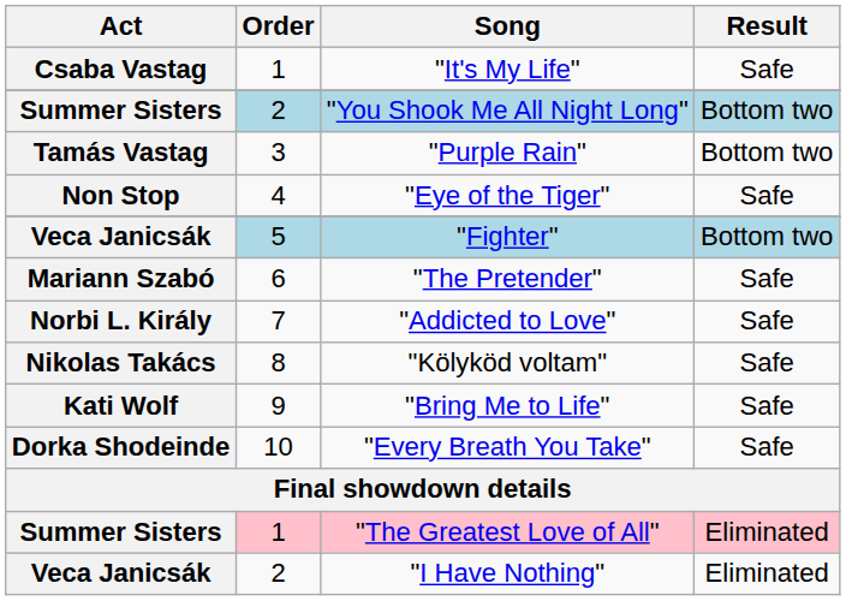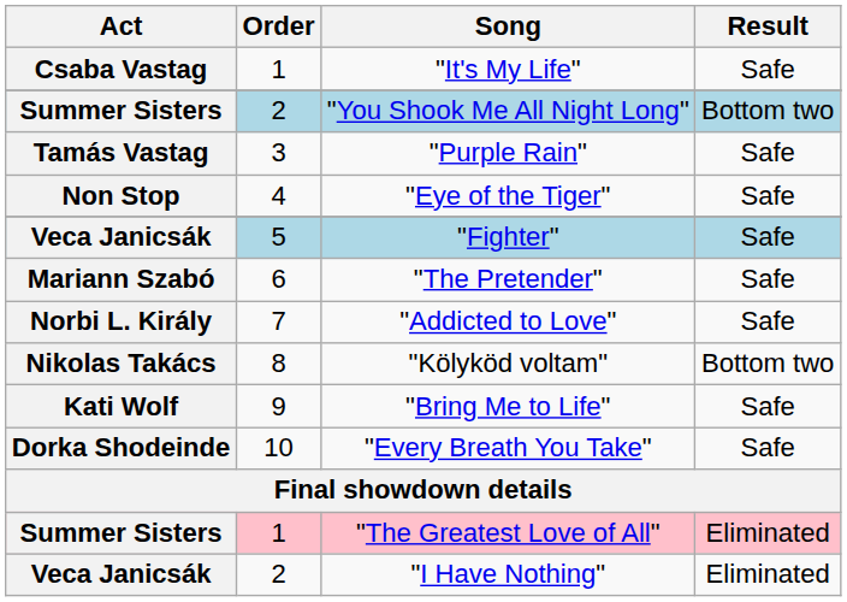 <table class="wikitable" style="text-align:center;">
 <tr>
 <th scope="col">Act</th>
 <th scope="col">Order</th>
 <th scope="col">Song</th>
 <th scope="col">Result</th>
 </tr>
 <tr>
 <th scope="row">Csaba Vastag</th>
 <td>1</td>
 <td>"<a href='#'>It's My Life</a>"</td>
 <td>Safe</td>
 </tr>
 <tr>
 </tr>
 <tr bgcolor="lightblue">
 <th scope="row">Summer Sisters</th>
 <td>2</td>
 <td>"<a href='#'>You Shook Me All Night Long</a>"</td>
 <td>Bottom two</td>
 </tr>
 <tr>
 <th scope="row">Tamás Vastag</th>
 <td>3</td>
 <td>"<a href='#'>Purple Rain</a>"</td>
-<td>Bottom two</td>
+<td>Safe</td>
 </tr>
 <tr>
 <th scope="row">Non Stop</th>
 <td>4</td>
 <td>"<a href='#'>Eye of the Tiger</a>"</td>
 <td>Safe</td>
 </tr>
 <tr>
 </tr>
 <tr bgcolor="lightblue">
 <th scope="row">Veca Janicsák</th>
 <td>5</td>
 <td>"<a href='#'>Fighter</a>"</td>
-<td>Bottom two</td>
+<td>Safe</td>
 </tr>
 <tr>
 <th scope="row">Mariann Szabó</th>
 <td>6</td>
 <td>"<a href='#'>The Pretender</a>"</td>
 <td>Safe</td>
 </tr>
 <tr>
 <th scope="row">Norbi L. Király</th>
 <td>7</td>
 <td>"<a href='#'>Addicted to Love</a>"</td>
 <td>Safe</td>
 </tr>
 <tr>
 <th scope="row">Nikolas Takács</th>
 <td>8</td>
 <td>"Kölyköd voltam"</td>
-<td>Safe</td>
+<td>Bottom two</td>
 </tr>
 <tr>
 <th scope="row">Kati Wolf</th>
 <td>9</td>
 <td>"<a href='#'>Bring Me to Life</a>"</td>
 <td>Safe</td>
 </tr>
 <tr>
 <th scope="row">Dorka Shodeinde</th>
 <td>10</td>
 <td>"<a href='#'>Every Breath You Take</a>"</td>
 <td>Safe</td>
 </tr>
 <tr>
 <th scope="col" colspan="6">Final showdown details</th>
 </tr>
 <tr bgcolor="pink">
 <th scope="row">Summer Sisters</th>
 <td>1</td>
 <td>"<a href='#'>The Greatest Love of All</a>"</td>
 <td>Eliminated</td>
 </tr>
 <tr>
 <th scope="row">Veca Janicsák</th>
 <td>2</td>
 <td>"<a href='#'>I Have Nothing</a>"</td>
 <td>Eliminated</td>
 </tr>
 </table>
